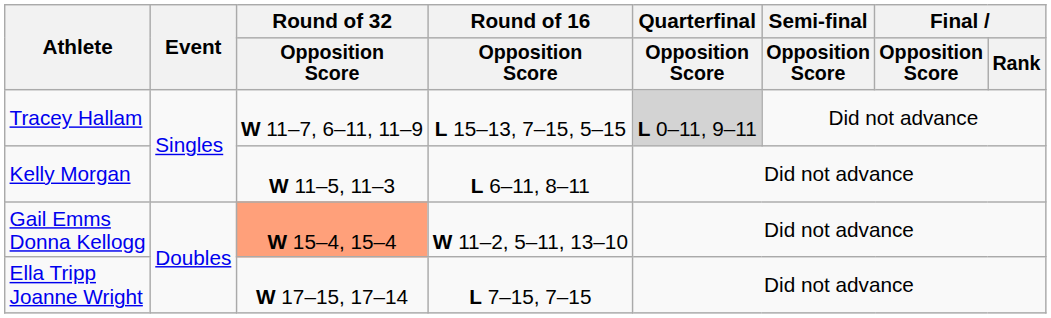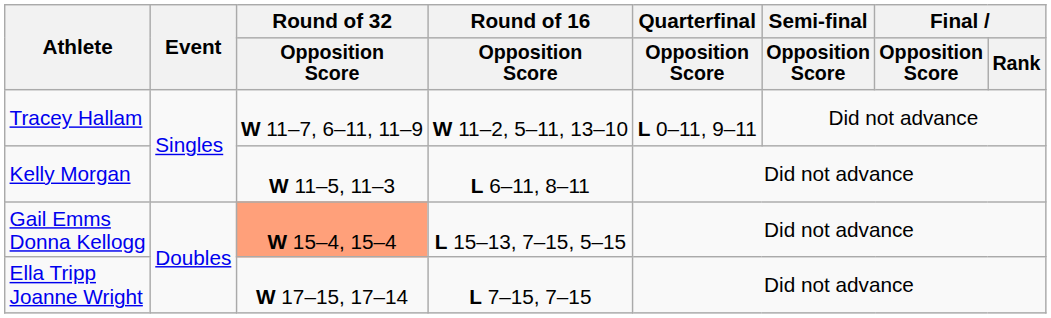 <table class=wikitable style="font-size:90%">
 <tr>
 <th rowspan="2">Athlete</th>
 <th rowspan="2">Event</th>
 <th>Round of 32</th>
 <th>Round of 16</th>
 <th>Quarterfinal</th>
 <th>Semi-final</th>
 <th colspan=2>Final / </th>
 </tr>
 <tr style="font-size:95%">
 <th>Opposition<br>Score</th>
 <th>Opposition<br>Score</th>
 <th>Opposition<br>Score</th>
 <th>Opposition<br>Score</th>
 <th>Opposition<br>Score</th>
 <th>Rank</th>
 </tr>
 <tr align=center>
 <td align=left><a href='#'>Tracey Hallam</a></td>
 <td align=left rowspan=2><a href='#'>Singles</a></td>
 <td><br><strong>W</strong> 11–7, 6–11, 11–9</td>
-<td><br><strong>L</strong> 15–13, 7–15, 5–15</td>
-<td style="background: lightgrey;"><br><strong>L</strong> 0–11, 9–11</td>
+<td><br><strong>W</strong> 11–2, 5–11, 13–10</td>
+<td><br><strong>L</strong> 0–11, 9–11</td>
 <td colspan=3>Did not advance</td>
 </tr>
 <tr align=center>
 <td align=left><a href='#'>Kelly Morgan</a></td>
 <td><br><strong>W</strong> 11–5, 11–3</td>
 <td><br><strong>L</strong> 6–11, 8–11</td>
 <td colspan=4>Did not advance</td>
 </tr>
 <tr align=center>
 <td align=left><a href='#'>Gail Emms</a><br><a href='#'>Donna Kellogg</a></td>
 <td align=left rowspan=2><a href='#'>Doubles</a></td>
 <td style="background: lightsalmon;"><br><strong>W</strong> 15–4, 15–4</td>
-<td><br><strong>W</strong> 11–2, 5–11, 13–10</td>
+<td><br><strong>L</strong> 15–13, 7–15, 5–15</td>
 <td colspan=4>Did not advance</td>
 </tr>
 <tr align=center>
 <td align=left><a href='#'>Ella Tripp</a><br><a href='#'>Joanne Wright</a></td>
 <td><br><strong>W</strong> 17–15, 17–14</td>
 <td><br><strong>L</strong> 7–15, 7–15</td>
 <td colspan=4>Did not advance</td>
 </tr>
 </table>
